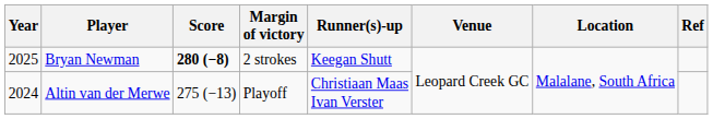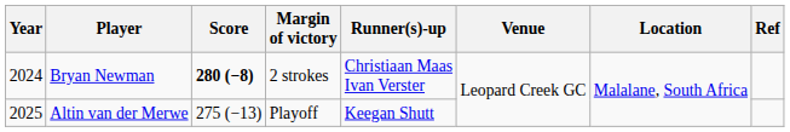 <table class="wikitable" style="font-size:95%">
 <tr>
 <th>Year</th>
 <th>Player</th>
 <th>Score</th>
 <th>Margin<br>of victory</th>
 <th>Runner(s)-up</th>
 <th>Venue</th>
 <th>Location</th>
 <th>Ref</th>
 </tr>
 <tr>
-<td>2025</td>
+<td>2024</td>
 <td> <a href='#'>Bryan Newman</a></td>
 <td><strong>280 (−8)</strong></td>
 <td>2 strokes</td>
-<td> <a href='#'>Keegan Shutt</a></td>
+<td> <a href='#'>Christiaan Maas</a><br> <a href='#'>Ivan Verster</a></td>
 <td rowspan=2>Leopard Creek GC</td>
 <td rowspan=2><a href='#'>Malalane</a>, <a href='#'>South Africa</a></td>
 <td></td>
 </tr>
 <tr>
-<td>2024</td>
+<td>2025</td>
 <td> <a href='#'>Altin van der Merwe</a></td>
 <td>275 (−13)</td>
 <td>Playoff</td>
-<td> <a href='#'>Christiaan Maas</a><br> <a href='#'>Ivan Verster</a></td>
+<td> <a href='#'>Keegan Shutt</a></td>
 <td></td>
 </tr>
 </table>
